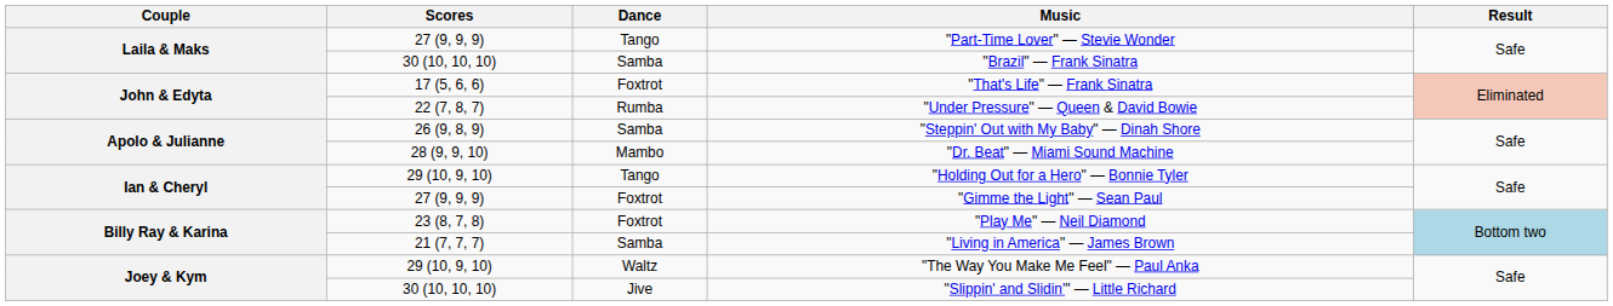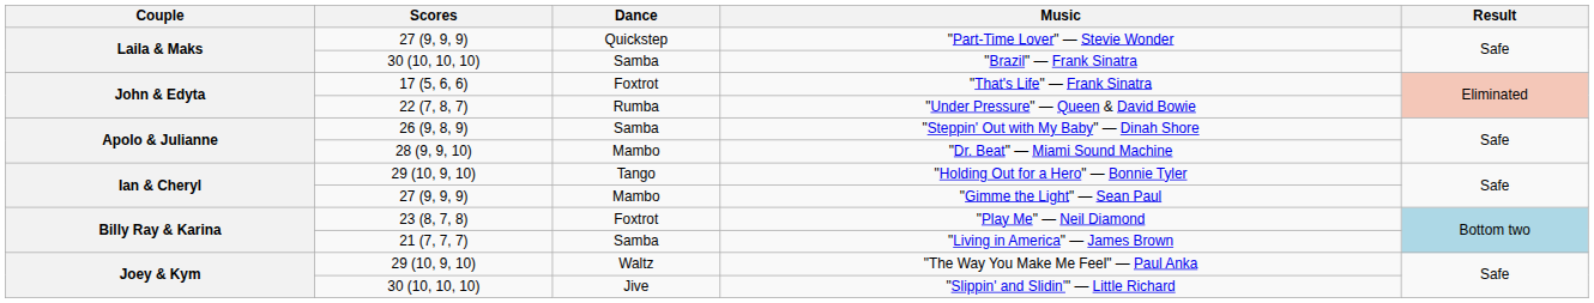 <table class="wikitable sortable" style="text-align:center; width:90%">
 <tr>
 <th scope="col">Couple</th>
 <th scope="col">Scores</th>
 <th scope="col" class="unsortable">Dance</th>
 <th scope="col" class="unsortable">Music</th>
 <th scope="col" class="unsortable">Result</th>
 </tr>
 <tr>
 <th scope="row" rowspan=2>Laila & Maks</th>
 <td>27 (9, 9, 9)</td>
-<td>Tango</td>
+<td>Quickstep</td>
 <td>"<a href='#'>Part-Time Lover</a>" — <a href='#'>Stevie Wonder</a></td>
 <td rowspan=2>Safe</td>
 </tr>
 <tr>
 <td>30 (10, 10, 10)</td>
 <td>Samba</td>
 <td>"<a href='#'>Brazil</a>" — <a href='#'>Frank Sinatra</a></td>
 </tr>
 <tr>
 <th scope="row" rowspan=2>John & Edyta</th>
 <td>17 (5, 6, 6)</td>
 <td>Foxtrot</td>
 <td>"<a href='#'>That's Life</a>" — <a href='#'>Frank Sinatra</a></td>
 <td rowspan=2 bgcolor=f4c7b8>Eliminated</td>
 </tr>
 <tr>
 <td>22 (7, 8, 7)</td>
 <td>Rumba</td>
 <td>"<a href='#'>Under Pressure</a>" — <a href='#'>Queen</a> & <a href='#'>David Bowie</a></td>
 </tr>
 <tr>
 <th scope="row" rowspan=2>Apolo & Julianne</th>
 <td>26 (9, 8, 9)</td>
 <td>Samba</td>
 <td>"<a href='#'>Steppin' Out with My Baby</a>" — <a href='#'>Dinah Shore</a></td>
 <td rowspan=2>Safe</td>
 </tr>
 <tr>
 <td>28 (9, 9, 10)</td>
 <td>Mambo</td>
 <td>"<a href='#'>Dr. Beat</a>" — <a href='#'>Miami Sound Machine</a></td>
 </tr>
 <tr>
 <th scope="row" rowspan=2>Ian & Cheryl</th>
 <td>29 (10, 9, 10)</td>
 <td>Tango</td>
 <td>"<a href='#'>Holding Out for a Hero</a>" — <a href='#'>Bonnie Tyler</a></td>
 <td rowspan=2>Safe</td>
 </tr>
 <tr>
 <td>27 (9, 9, 9)</td>
-<td>Foxtrot</td>
+<td>Mambo</td>
 <td>"<a href='#'>Gimme the Light</a>" — <a href='#'>Sean Paul</a></td>
 </tr>
 <tr>
 <th scope="row" rowspan=2>Billy Ray & Karina</th>
 <td>23 (8, 7, 8)</td>
 <td>Foxtrot</td>
 <td>"<a href='#'>Play Me</a>" — <a href='#'>Neil Diamond</a></td>
 <td rowspan=2 bgcolor=lightblue>Bottom two</td>
 </tr>
 <tr>
 <td>21 (7, 7, 7)</td>
 <td>Samba</td>
 <td>"<a href='#'>Living in America</a>" — <a href='#'>James Brown</a></td>
 </tr>
 <tr>
 <th scope="row" rowspan=2>Joey & Kym</th>
 <td>29 (10, 9, 10)</td>
 <td>Waltz</td>
 <td>"The Way You Make Me Feel" — <a href='#'>Paul Anka</a></td>
 <td rowspan=2>Safe</td>
 </tr>
 <tr>
 <td>30 (10, 10, 10)</td>
 <td>Jive</td>
 <td>"<a href='#'>Slippin' and Slidin'</a>" — <a href='#'>Little Richard</a></td>
 </tr>
 </table>
